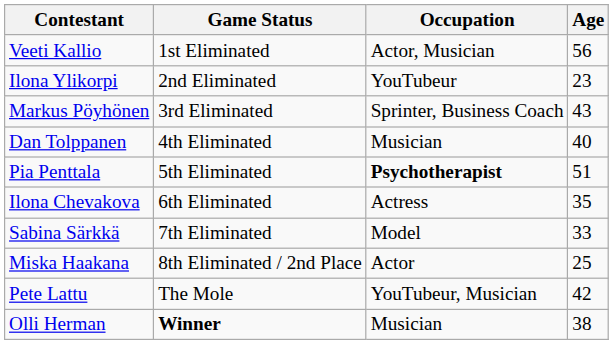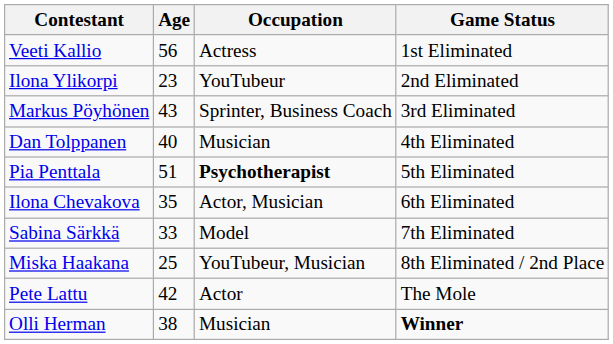 <table Class="wikitable">
 <tr>
 <th>Contestant</th>
+<th>Age</th>
+<th>Occupation</th>
 <th>Game Status</th>
-<th>Occupation</th>
-<th>Age</th>
 </tr>
 <tr>
 <td><a href='#'>Veeti Kallio</a></td>
+<td>56</td>
+<td>Actress</td>
 <td>1st Eliminated</td>
-<td>Actor, Musician</td>
-<td>56</td>
 </tr>
 <tr>
 <td><a href='#'>Ilona Ylikorpi</a></td>
+<td>23</td>
+<td>YouTubeur</td>
 <td>2nd Eliminated</td>
-<td>YouTubeur</td>
-<td>23</td>
 </tr>
 <tr>
 <td><a href='#'>Markus Pöyhönen</a></td>
+<td>43</td>
+<td>Sprinter, Business Coach</td>
 <td>3rd Eliminated</td>
-<td>Sprinter, Business Coach</td>
-<td>43</td>
 </tr>
 <tr>
 <td><a href='#'>Dan Tolppanen</a></td>
+<td>40</td>
+<td>Musician</td>
 <td>4th Eliminated</td>
-<td>Musician</td>
-<td>40</td>
 </tr>
 <tr>
 <td><a href='#'>Pia Penttala</a></td>
+<td>51</td>
+<td><strong>Psychotherapist</strong></td>
 <td>5th Eliminated</td>
-<td><strong>Psychotherapist</strong></td>
-<td>51</td>
 </tr>
 <tr>
 <td><a href='#'>Ilona Chevakova</a></td>
+<td>35</td>
+<td>Actor, Musician</td>
 <td>6th Eliminated</td>
-<td>Actress</td>
-<td>35</td>
 </tr>
 <tr>
 <td><a href='#'>Sabina Särkkä</a></td>
+<td>33</td>
+<td>Model</td>
 <td>7th Eliminated</td>
-<td>Model</td>
-<td>33</td>
 </tr>
 <tr>
 <td><a href='#'>Miska Haakana</a></td>
+<td>25</td>
+<td>YouTubeur, Musician</td>
 <td>8th Eliminated / 2nd Place</td>
-<td>Actor</td>
-<td>25</td>
 </tr>
 <tr>
 <td><a href='#'>Pete Lattu</a></td>
+<td>42</td>
+<td>Actor</td>
 <td>The Mole</td>
-<td>YouTubeur, Musician</td>
-<td>42</td>
 </tr>
 <tr>
 <td><a href='#'>Olli Herman</a></td>
+<td>38</td>
+<td>Musician</td>
 <td><strong>Winner</strong></td>
-<td>Musician</td>
-<td>38</td>
 </tr>
 </table>
